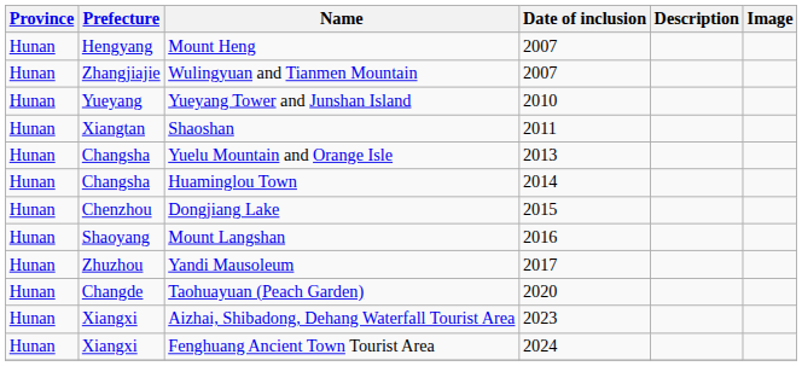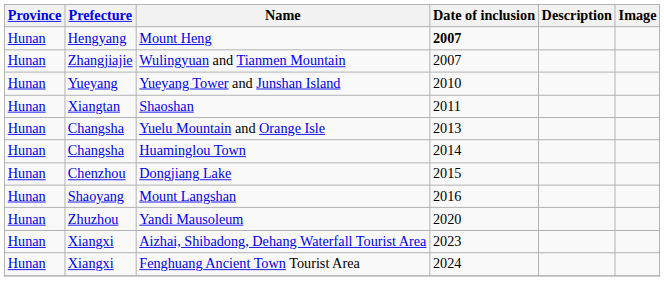 <table class="wikitable sortable" style="text-align:left;">
 <tr>
 <th scope="col"><a href='#'>Province</a></th>
 <th scope="col"><a href='#'>Prefecture</a></th>
 <th scope="col">Name</th>
 <th scope="col">Date of inclusion</th>
 <th scope="col">Description</th>
 <th scope="col">Image</th>
 </tr>
 <tr>
 <td><a href='#'>Hunan</a></td>
 <td><a href='#'>Hengyang</a></td>
 <td><a href='#'>Mount Heng</a></td>
-<td>2007</td>
+<td><strong>2007</strong></td>
 <td></td>
 <td></td>
 </tr>
 <tr>
 <td><a href='#'>Hunan</a></td>
 <td><a href='#'>Zhangjiajie</a></td>
 <td><a href='#'>Wulingyuan</a> and <a href='#'>Tianmen Mountain</a></td>
 <td>2007</td>
 <td></td>
 <td></td>
 </tr>
 <tr>
 <td><a href='#'>Hunan</a></td>
 <td><a href='#'>Yueyang</a></td>
 <td><a href='#'>Yueyang Tower</a> and <a href='#'>Junshan Island</a></td>
 <td>2010</td>
 <td></td>
 <td></td>
 </tr>
 <tr>
 <td><a href='#'>Hunan</a></td>
 <td><a href='#'>Xiangtan</a></td>
 <td><a href='#'>Shaoshan</a></td>
 <td>2011</td>
 <td></td>
 <td></td>
 </tr>
 <tr>
 <td><a href='#'>Hunan</a></td>
 <td><a href='#'>Changsha</a></td>
 <td><a href='#'>Yuelu Mountain</a> and <a href='#'>Orange Isle</a></td>
 <td>2013</td>
 <td></td>
 <td></td>
 </tr>
 <tr>
 <td><a href='#'>Hunan</a></td>
 <td><a href='#'>Changsha</a></td>
 <td><a href='#'>Huaminglou Town</a></td>
 <td>2014</td>
 <td></td>
 <td></td>
 </tr>
 <tr>
 <td><a href='#'>Hunan</a></td>
 <td><a href='#'>Chenzhou</a></td>
 <td><a href='#'>Dongjiang Lake</a></td>
 <td>2015</td>
 <td></td>
 <td></td>
 </tr>
 <tr>
 <td><a href='#'>Hunan</a></td>
 <td><a href='#'>Shaoyang</a></td>
 <td><a href='#'>Mount Langshan</a></td>
 <td>2016</td>
 <td></td>
 <td></td>
 </tr>
 <tr>
 <td><a href='#'>Hunan</a></td>
 <td><a href='#'>Zhuzhou</a></td>
 <td><a href='#'>Yandi Mausoleum</a></td>
-<td>2017</td>
-<td></td>
-<td></td>
-</tr>
-<tr>
-<td><a href='#'>Hunan</a></td>
-<td><a href='#'>Changde</a></td>
-<td><a href='#'>Taohuayuan (Peach Garden)</a></td>
 <td>2020</td>
 <td></td>
 <td></td>
 </tr>
 <tr>
 <td><a href='#'>Hunan</a></td>
 <td><a href='#'>Xiangxi</a></td>
 <td><a href='#'>Aizhai, Shibadong, Dehang Waterfall Tourist Area</a></td>
 <td>2023</td>
 <td></td>
 <td></td>
 </tr>
 <tr>
 <td><a href='#'>Hunan</a></td>
 <td><a href='#'>Xiangxi</a></td>
 <td><a href='#'>Fenghuang Ancient Town</a> Tourist Area</td>
 <td>2024</td>
 <td></td>
 <td></td>
 </tr>
 <tr>
 </tr>
 </table>
